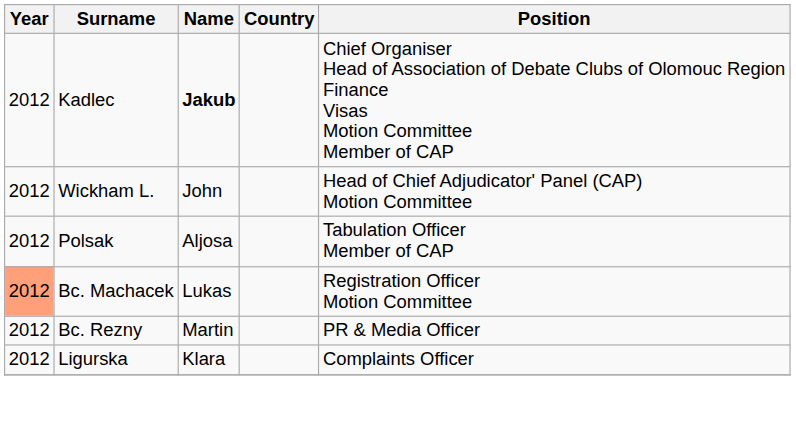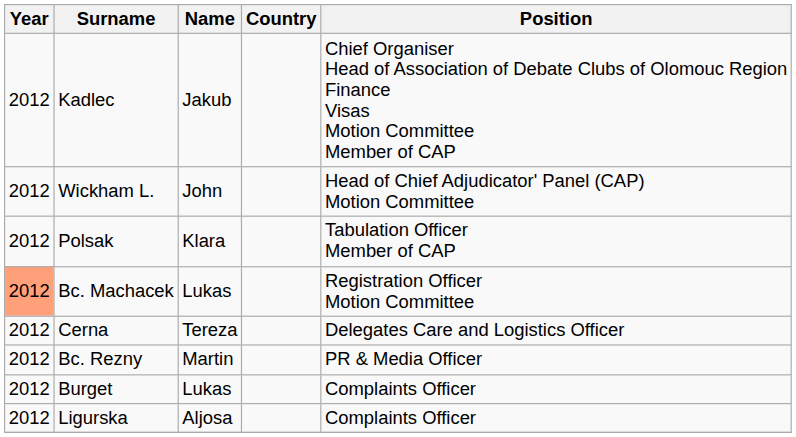 <table class="wikitable sortable">
 <tr>
 <th>Year</th>
 <th>Surname</th>
 <th>Name</th>
 <th>Country</th>
 <th>Position</th>
 </tr>
 <tr>
 <td>2012</td>
 <td>Kadlec</td>
-<td><strong>Jakub</strong></td>
+<td>Jakub</td>
 <td></td>
 <td>Chief Organiser<br>Head of Association of Debate Clubs of Olomouc Region<br>Finance<br>Visas<br>Motion Committee<br>Member of CAP</td>
 </tr>
 <tr>
 <td>2012</td>
 <td>Wickham L.</td>
 <td>John</td>
 <td></td>
 <td>Head of Chief Adjudicator' Panel (CAP)<br>Motion Committee</td>
 </tr>
 <tr>
 <td>2012</td>
 <td>Polsak</td>
-<td>Aljosa</td>
+<td>Klara</td>
 <td></td>
 <td>Tabulation Officer<br>Member of CAP</td>
 </tr>
 <tr>
 <td style="background: lightsalmon;">2012</td>
 <td>Bc. Machacek</td>
 <td>Lukas</td>
 <td></td>
 <td>Registration Officer<br>Motion Committee</td>
 </tr>
 <tr>
 <td>2012</td>
+<td>Cerna</td>
+<td>Tereza</td>
+<td></td>
+<td>Delegates Care and Logistics Officer</td>
+</tr>
+<tr>
+<td>2012</td>
 <td>Bc. Rezny</td>
 <td>Martin</td>
 <td></td>
 <td>PR & Media Officer</td>
 </tr>
 <tr>
 <td>2012</td>
+<td>Burget</td>
+<td>Lukas</td>
+<td></td>
+<td>Complaints Officer</td>
+</tr>
+<tr>
+<td>2012</td>
 <td>Ligurska</td>
-<td>Klara</td>
+<td>Aljosa</td>
 <td></td>
 <td>Complaints Officer</td>
 </tr>
 <tr>
 </tr>
 </table>
